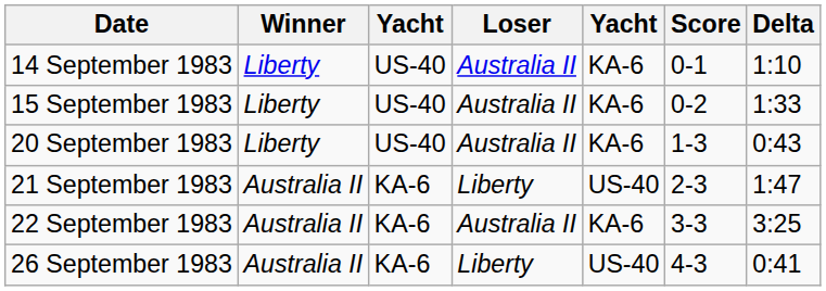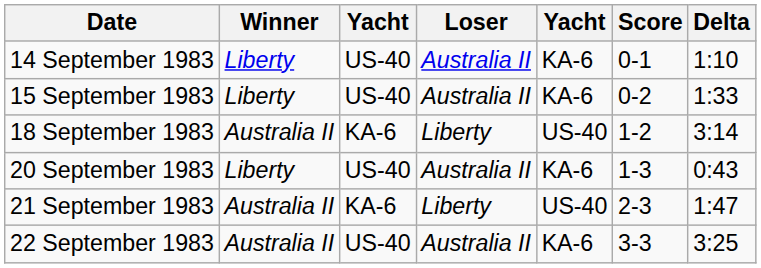 <table class="wikitable">
 <tr>
 <th>Date</th>
 <th>Winner</th>
 <th>Yacht</th>
 <th>Loser</th>
 <th>Yacht</th>
 <th>Score</th>
 <th>Delta</th>
 </tr>
 <tr>
 <td>14 September 1983</td>
 <td><a href='#'><em>Liberty</em></a></td>
 <td>US-40</td>
 <td><em><a href='#'>Australia II</a></em></td>
 <td>KA-6</td>
 <td>0-1</td>
 <td>1:10</td>
 </tr>
 <tr>
 <td>15 September 1983</td>
 <td><em>Liberty</em></td>
 <td>US-40</td>
 <td><em>Australia II</em></td>
 <td>KA-6</td>
 <td>0-2</td>
 <td>1:33</td>
 </tr>
 <tr>
+<td>18 September 1983</td>
+<td><em>Australia II</em></td>
+<td>KA-6</td>
+<td><em>Liberty</em></td>
+<td>US-40</td>
+<td>1-2</td>
+<td>3:14</td>
+</tr>
+<tr>
 <td>20 September 1983</td>
 <td><em>Liberty</em></td>
 <td>US-40</td>
 <td><em>Australia II</em></td>
 <td>KA-6</td>
 <td>1-3</td>
 <td>0:43</td>
 </tr>
 <tr>
 <td>21 September 1983</td>
 <td><em>Australia II</em></td>
 <td>KA-6</td>
 <td><em>Liberty</em></td>
 <td>US-40</td>
 <td>2-3</td>
 <td>1:47</td>
 </tr>
 <tr>
 <td>22 September 1983</td>
 <td><em>Australia II</em></td>
-<td>KA-6</td>
+<td>US-40</td>
 <td><em>Australia II</em></td>
 <td>KA-6</td>
 <td>3-3</td>
 <td>3:25</td>
 </tr>
-<tr>
-<td>26 September 1983</td>
-<td><em>Australia II</em></td>
-<td>KA-6</td>
-<td><em>Liberty</em></td>
-<td>US-40</td>
-<td>4-3</td>
-<td>0:41</td>
-</tr>
 </table>
